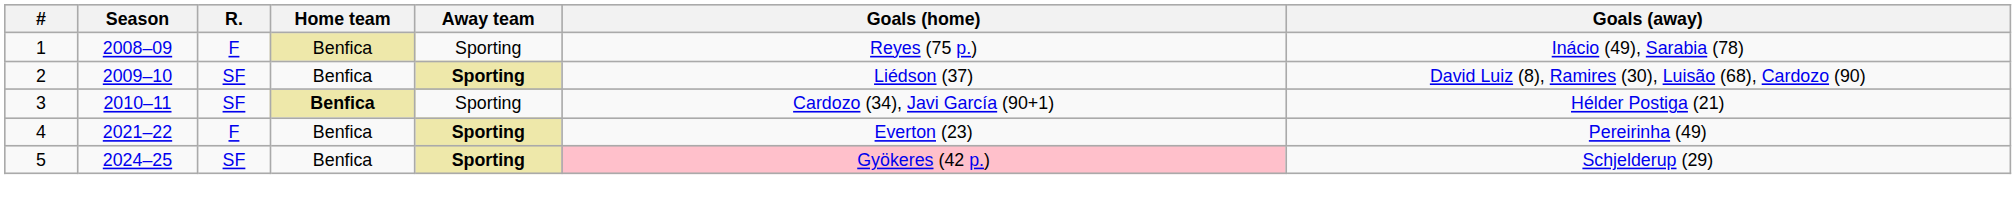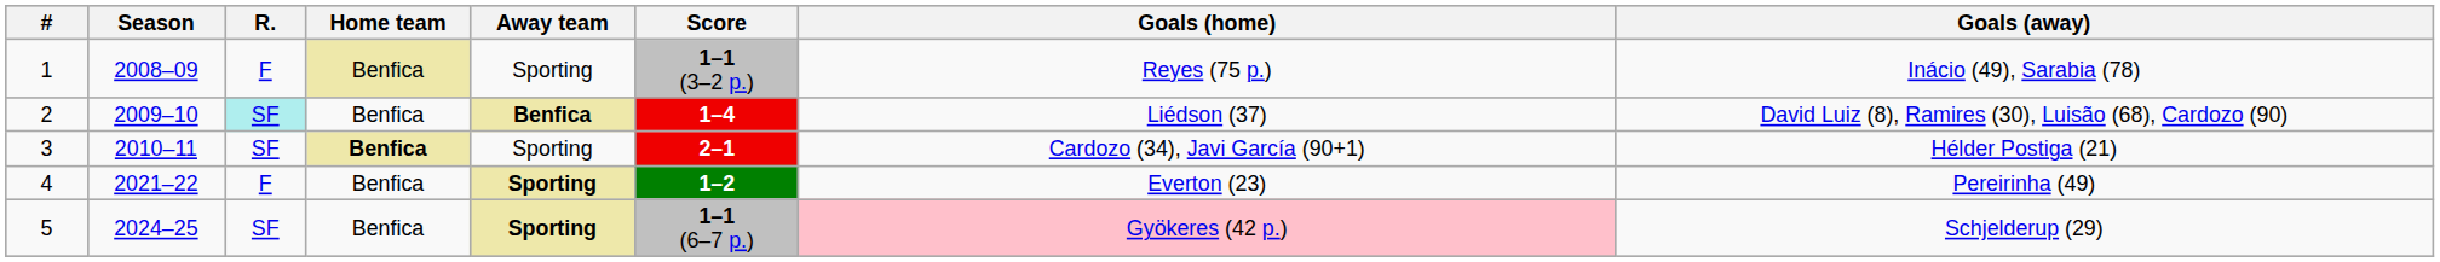 <table class="wikitable" style="width:98%; margin:0 left; font-size: 11px">
 <tr>
 <th width=2%>#</th>
 <th class="unsortable" width=3%>Season</th>
 <th width=2%>R.</th>
 <th width=4%>Home team</th>
 <th width=4%>Away team</th>
+<th width=4%>Score</th>
 <th width=20%>Goals (home)</th>
 <th width=20%>Goals (away)</th>
 </tr>
 <tr style="text-align:center;">
 <td>1</td>
 <td><a href='#'>2008–09</a></td>
 <td><a href='#'>F</a></td>
 <td bgcolor="#EEE8AA">Benfica</td>
 <td>Sporting</td>
+<td style="color:black; background:silver"><strong>1–1</strong><br>(3–2 <a href='#'><span>p.</span></a>)</td>
 <td><a href='#'>Reyes</a> (75 <a href='#'>p.</a>)</td>
 <td><a href='#'>Inácio</a> (49), <a href='#'>Sarabia</a> (78)</td>
 </tr>
 <tr style="text-align:center;">
 <td>2</td>
 <td><a href='#'>2009–10</a></td>
-<td><a href='#'>SF</a></td>
+<td style="background: paleturquoise;"><a href='#'>SF</a></td>
 <td>Benfica</td>
-<td bgcolor="#EEE8AA"><strong>Sporting</strong></td>
+<td bgcolor="#EEE8AA"><strong>Benfica</strong></td>
+<td style="color:white; background:#EF0000"><strong>1–4</strong></td>
 <td><a href='#'>Liédson</a> (37)</td>
 <td><a href='#'>David Luiz</a> (8), <a href='#'>Ramires</a> (30), <a href='#'>Luisão</a> (68), <a href='#'>Cardozo</a> (90)</td>
 </tr>
 <tr style="text-align:center;">
 <td>3</td>
 <td><a href='#'>2010–11</a></td>
 <td><a href='#'>SF</a></td>
 <td bgcolor="#EEE8AA"><strong>Benfica</strong></td>
 <td>Sporting</td>
+<td style="color:white; background:#EF0000"><strong>2–1</strong></td>
 <td><a href='#'>Cardozo</a> (34), <a href='#'>Javi García</a> (90+1)</td>
 <td><a href='#'>Hélder Postiga</a> (21)</td>
 </tr>
 <tr style="text-align:center;">
 <td>4</td>
 <td><a href='#'>2021–22</a></td>
 <td><a href='#'>F</a></td>
 <td>Benfica</td>
 <td bgcolor="#EEE8AA"><strong>Sporting</strong></td>
+<td style="color:white; background:green"><strong>1–2</strong></td>
 <td><a href='#'>Everton</a> (23)</td>
 <td><a href='#'>Pereirinha</a> (49)</td>
 </tr>
 <tr style="text-align:center;">
 <td>5</td>
 <td><a href='#'>2024–25</a></td>
 <td><a href='#'>SF</a></td>
 <td>Benfica</td>
 <td bgcolor="#EEE8AA"><strong>Sporting</strong></td>
+<td style="color:black; background:silver"><strong>1–1</strong><br>(6–7 <a href='#'><span>p.</span></a>)</td>
 <td style="background: pink;"><a href='#'>Gyökeres</a> (42 <a href='#'>p.</a>)</td>
 <td><a href='#'>Schjelderup</a> (29)</td>
 </tr>
 </table>
